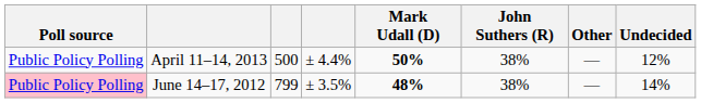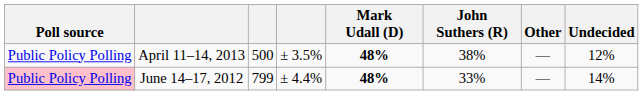 <table class="wikitable" style="text-align:center">
 <tr valign= bottom>
 <th>Poll source</th>
 <th></th>
 <th></th>
 <th></th>
 <th style="width:100px;">Mark<br>Udall (D)</th>
 <th style="width:100px;">John<br>Suthers (R)</th>
 <th>Other</th>
 <th>Undecided</th>
 </tr>
 <tr>
 <td align=left><a href='#'>Public Policy Polling</a></td>
 <td>April 11–14, 2013</td>
 <td>500</td>
-<td>± 4.4%</td>
-<td><strong>50%</strong></td>
+<td>± 3.5%</td>
+<td><strong>48%</strong></td>
 <td>38%</td>
 <td>—</td>
 <td>12%</td>
 </tr>
 <tr>
 <td align=left style="background: pink;"><a href='#'>Public Policy Polling</a></td>
 <td>June 14–17, 2012</td>
 <td>799</td>
-<td>± 3.5%</td>
+<td>± 4.4%</td>
 <td><strong>48%</strong></td>
-<td>38%</td>
+<td>33%</td>
 <td>—</td>
 <td>14%</td>
 </tr>
 </table>
